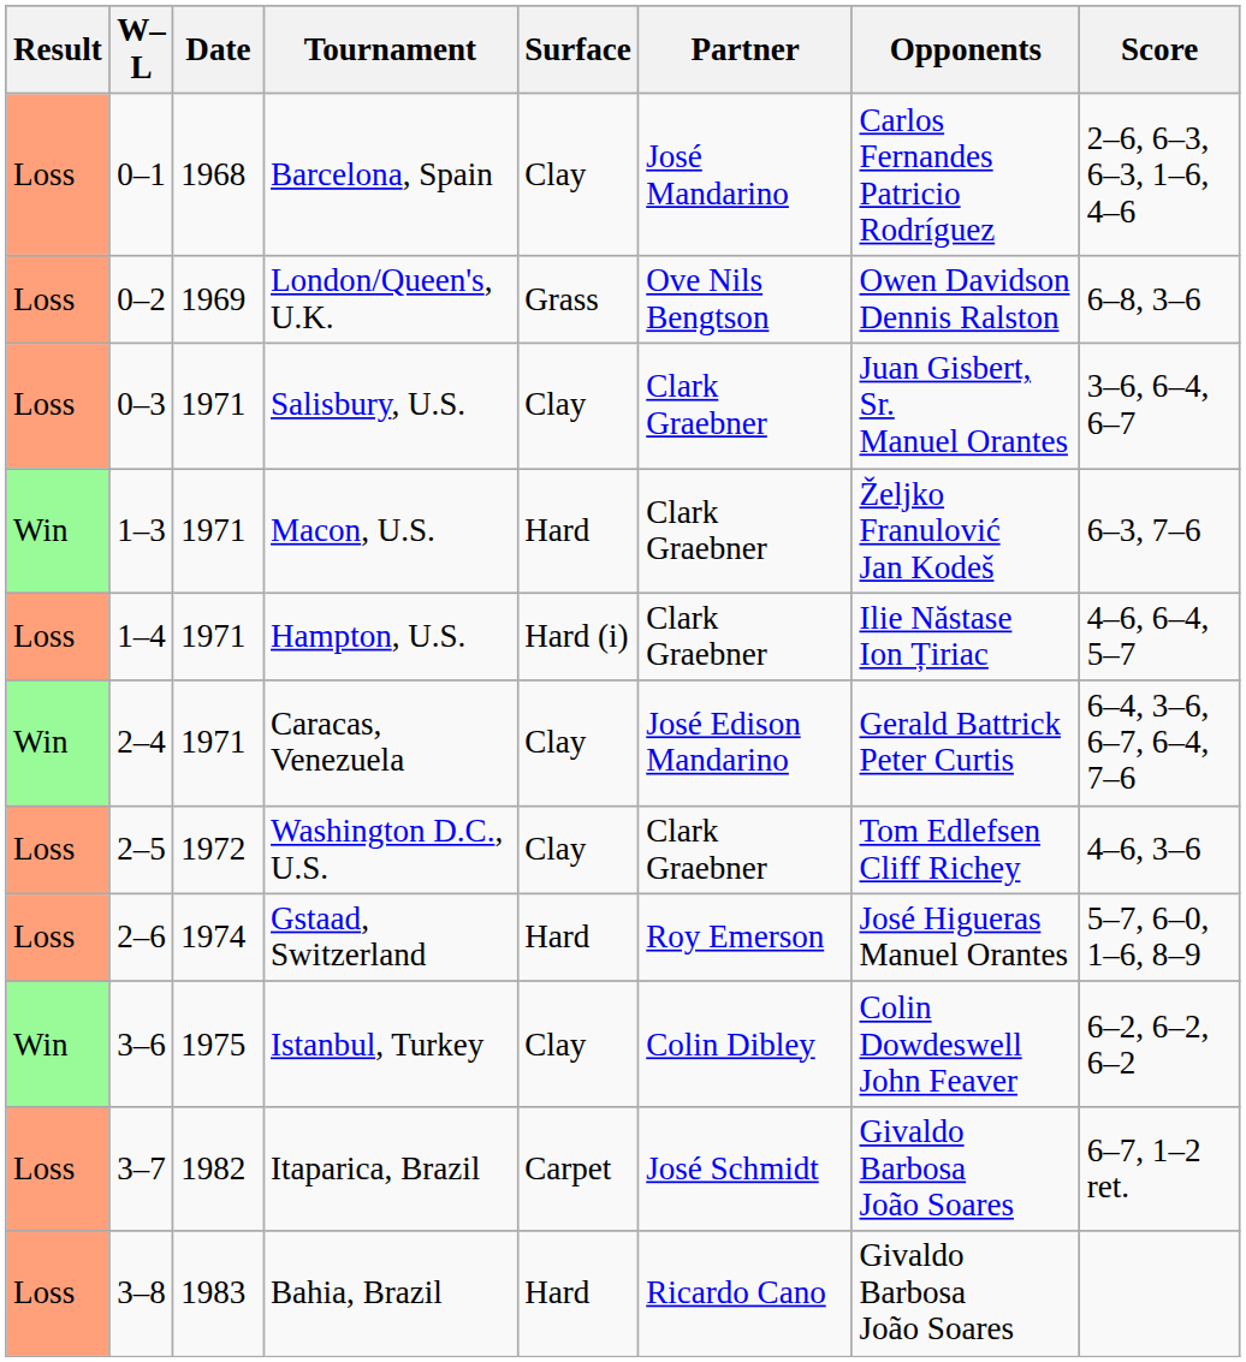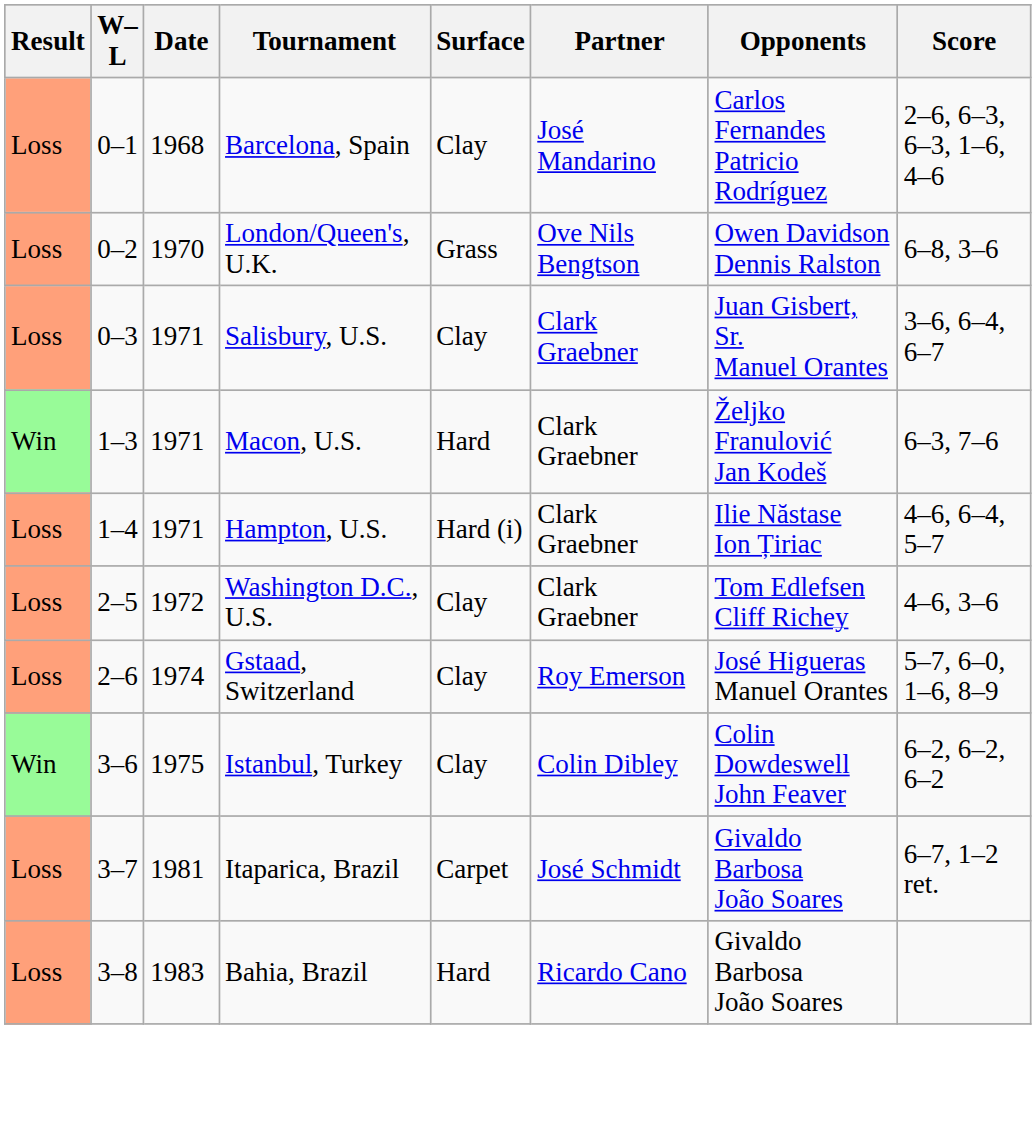 <table class="sortable wikitable">
 <tr>
 <th>Result</th>
 <th class="unsortable">W–L</th>
 <th style="width:50px">Date</th>
 <th style="width:140px">Tournament</th>
 <th style="width:50px">Surface</th>
 <th style="width:170px">Partner</th>
 <th style="width:170px">Opponents</th>
 <th style="width:160px" class="unsortable">Score</th>
 </tr>
 <tr>
 <td style="background:#ffa07a;">Loss</td>
 <td>0–1</td>
 <td>1968</td>
 <td><a href='#'>Barcelona</a>, Spain</td>
 <td>Clay</td>
 <td> <a href='#'>José Mandarino</a></td>
 <td> <a href='#'>Carlos Fernandes</a> <br>  <a href='#'>Patricio Rodríguez</a></td>
 <td>2–6, 6–3, 6–3, 1–6, 4–6</td>
 </tr>
 <tr>
 <td style="background:#ffa07a;">Loss</td>
 <td>0–2</td>
-<td>1969</td>
+<td>1970</td>
 <td><a href='#'>London/Queen's</a>, U.K.</td>
 <td>Grass</td>
 <td> <a href='#'>Ove Nils Bengtson</a></td>
 <td> <a href='#'>Owen Davidson</a> <br>  <a href='#'>Dennis Ralston</a></td>
 <td>6–8, 3–6</td>
 </tr>
 <tr>
 <td style="background:#ffa07a;">Loss</td>
 <td>0–3</td>
 <td>1971</td>
 <td><a href='#'>Salisbury</a>, U.S.</td>
 <td>Clay</td>
 <td> <a href='#'>Clark Graebner</a></td>
 <td> <a href='#'>Juan Gisbert, Sr.</a> <br>  <a href='#'>Manuel Orantes</a></td>
 <td>3–6, 6–4, 6–7</td>
 </tr>
 <tr>
 <td style="background:#98fb98;">Win</td>
 <td>1–3</td>
 <td>1971</td>
 <td><a href='#'>Macon</a>, U.S.</td>
 <td>Hard</td>
 <td> Clark Graebner</td>
 <td> <a href='#'>Željko Franulović</a> <br>  <a href='#'>Jan Kodeš</a></td>
 <td>6–3, 7–6</td>
 </tr>
 <tr>
 <td style="background:#ffa07a;">Loss</td>
 <td>1–4</td>
 <td>1971</td>
 <td><a href='#'>Hampton</a>, U.S.</td>
 <td>Hard (i)</td>
 <td> Clark Graebner</td>
 <td> <a href='#'>Ilie Năstase</a> <br>  <a href='#'>Ion Țiriac</a></td>
 <td>4–6, 6–4, 5–7</td>
 </tr>
 <tr>
-<td style="background:#98fb98;">Win</td>
-<td>2–4</td>
-<td>1971</td>
-<td>Caracas, Venezuela</td>
-<td>Clay</td>
-<td> <a href='#'>José Edison Mandarino</a></td>
-<td> <a href='#'>Gerald Battrick</a> <br>  <a href='#'>Peter Curtis</a></td>
-<td>6–4, 3–6, 6–7, 6–4, 7–6</td>
-</tr>
-<tr>
 <td style="background:#ffa07a;">Loss</td>
 <td>2–5</td>
 <td>1972</td>
 <td><a href='#'>Washington D.C.</a>, U.S.</td>
 <td>Clay</td>
 <td> Clark Graebner</td>
 <td> <a href='#'>Tom Edlefsen</a> <br>  <a href='#'>Cliff Richey</a></td>
 <td>4–6, 3–6</td>
 </tr>
 <tr>
 <td style="background:#ffa07a;">Loss</td>
 <td>2–6</td>
 <td>1974</td>
 <td><a href='#'>Gstaad</a>, Switzerland</td>
-<td>Hard</td>
+<td>Clay</td>
 <td> <a href='#'>Roy Emerson</a></td>
 <td> <a href='#'>José Higueras</a> <br>  Manuel Orantes</td>
 <td>5–7, 6–0, 1–6, 8–9</td>
 </tr>
 <tr>
 <td style="background:#98fb98;">Win</td>
 <td>3–6</td>
 <td>1975</td>
 <td><a href='#'>Istanbul</a>, Turkey</td>
 <td>Clay</td>
 <td> <a href='#'>Colin Dibley</a></td>
 <td> <a href='#'>Colin Dowdeswell</a> <br>  <a href='#'>John Feaver</a></td>
 <td>6–2, 6–2, 6–2</td>
 </tr>
 <tr>
 <td style="background:#ffa07a;">Loss</td>
 <td>3–7</td>
-<td>1982</td>
+<td>1981</td>
 <td>Itaparica, Brazil</td>
 <td>Carpet</td>
 <td> <a href='#'>José Schmidt</a></td>
 <td> <a href='#'>Givaldo Barbosa</a> <br>  <a href='#'>João Soares</a></td>
 <td>6–7, 1–2 ret.</td>
 </tr>
 <tr>
 <td style="background:#ffa07a;">Loss</td>
 <td>3–8</td>
 <td>1983</td>
 <td>Bahia, Brazil</td>
 <td>Hard</td>
 <td> <a href='#'>Ricardo Cano</a></td>
 <td> Givaldo Barbosa <br>  João Soares</td>
 <td></td>
 </tr>
 </table>
